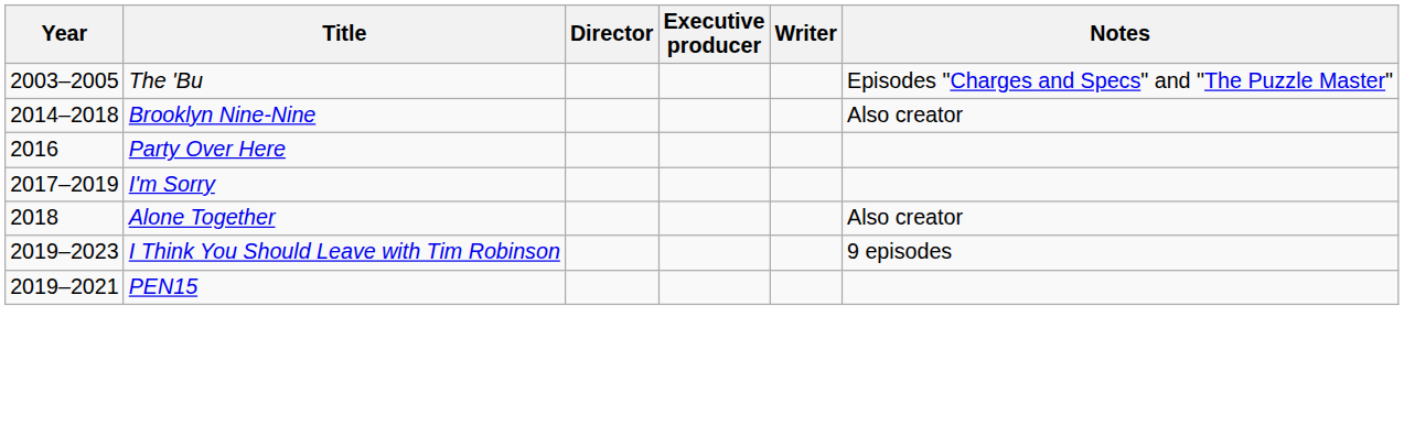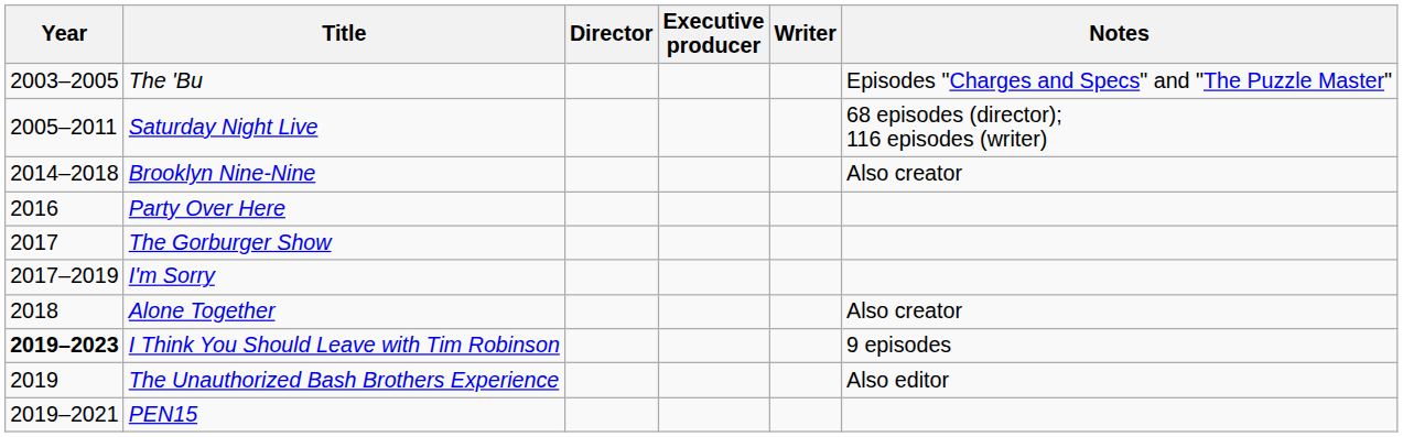 <table class="wikitable">
 <tr>
 <th>Year</th>
 <th>Title</th>
 <th>Director</th>
 <th>Executive<br>producer</th>
 <th>Writer</th>
 <th>Notes</th>
 </tr>
 <tr>
 <td>2003–2005</td>
 <td><em>The 'Bu</em></td>
 <td></td>
 <td></td>
 <td></td>
 <td>Episodes "<a href='#'>Charges and Specs</a>" and "<a href='#'>The Puzzle Master</a>"</td>
 </tr>
 <tr>
+<td>2005–2011</td>
+<td><em><a href='#'>Saturday Night Live</a></em></td>
+<td></td>
+<td></td>
+<td></td>
+<td>68 episodes (director);<br>116 episodes (writer)</td>
+</tr>
+<tr>
 <td>2014–2018</td>
 <td><em><a href='#'>Brooklyn Nine-Nine</a></em></td>
 <td></td>
 <td></td>
 <td></td>
 <td>Also creator</td>
 </tr>
 <tr>
 <td>2016</td>
 <td><em><a href='#'>Party Over Here</a></em></td>
+<td></td>
+<td></td>
+<td></td>
+<td></td>
+</tr>
+<tr>
+<td>2017</td>
+<td><em><a href='#'>The Gorburger Show</a></em></td>
 <td></td>
 <td></td>
 <td></td>
 <td></td>
 </tr>
 <tr>
 <td>2017–2019</td>
 <td><em><a href='#'>I'm Sorry</a></em></td>
 <td></td>
 <td></td>
 <td></td>
 <td></td>
 </tr>
 <tr>
 <td>2018</td>
 <td><em><a href='#'>Alone Together</a></em></td>
 <td></td>
 <td></td>
 <td></td>
 <td>Also creator</td>
 </tr>
 <tr>
-<td>2019–2023</td>
+<td><strong>2019–2023</strong></td>
 <td><em><a href='#'>I Think You Should Leave with Tim Robinson</a></em></td>
 <td></td>
 <td></td>
 <td></td>
 <td>9 episodes</td>
+</tr>
+<tr>
+<td>2019</td>
+<td><em><a href='#'>The Unauthorized Bash Brothers Experience</a></em></td>
+<td></td>
+<td></td>
+<td></td>
+<td>Also editor</td>
 </tr>
 <tr>
 <td>2019–2021</td>
 <td><em><a href='#'>PEN15</a></em></td>
 <td></td>
 <td></td>
 <td></td>
 <td></td>
 </tr>
 </table>
